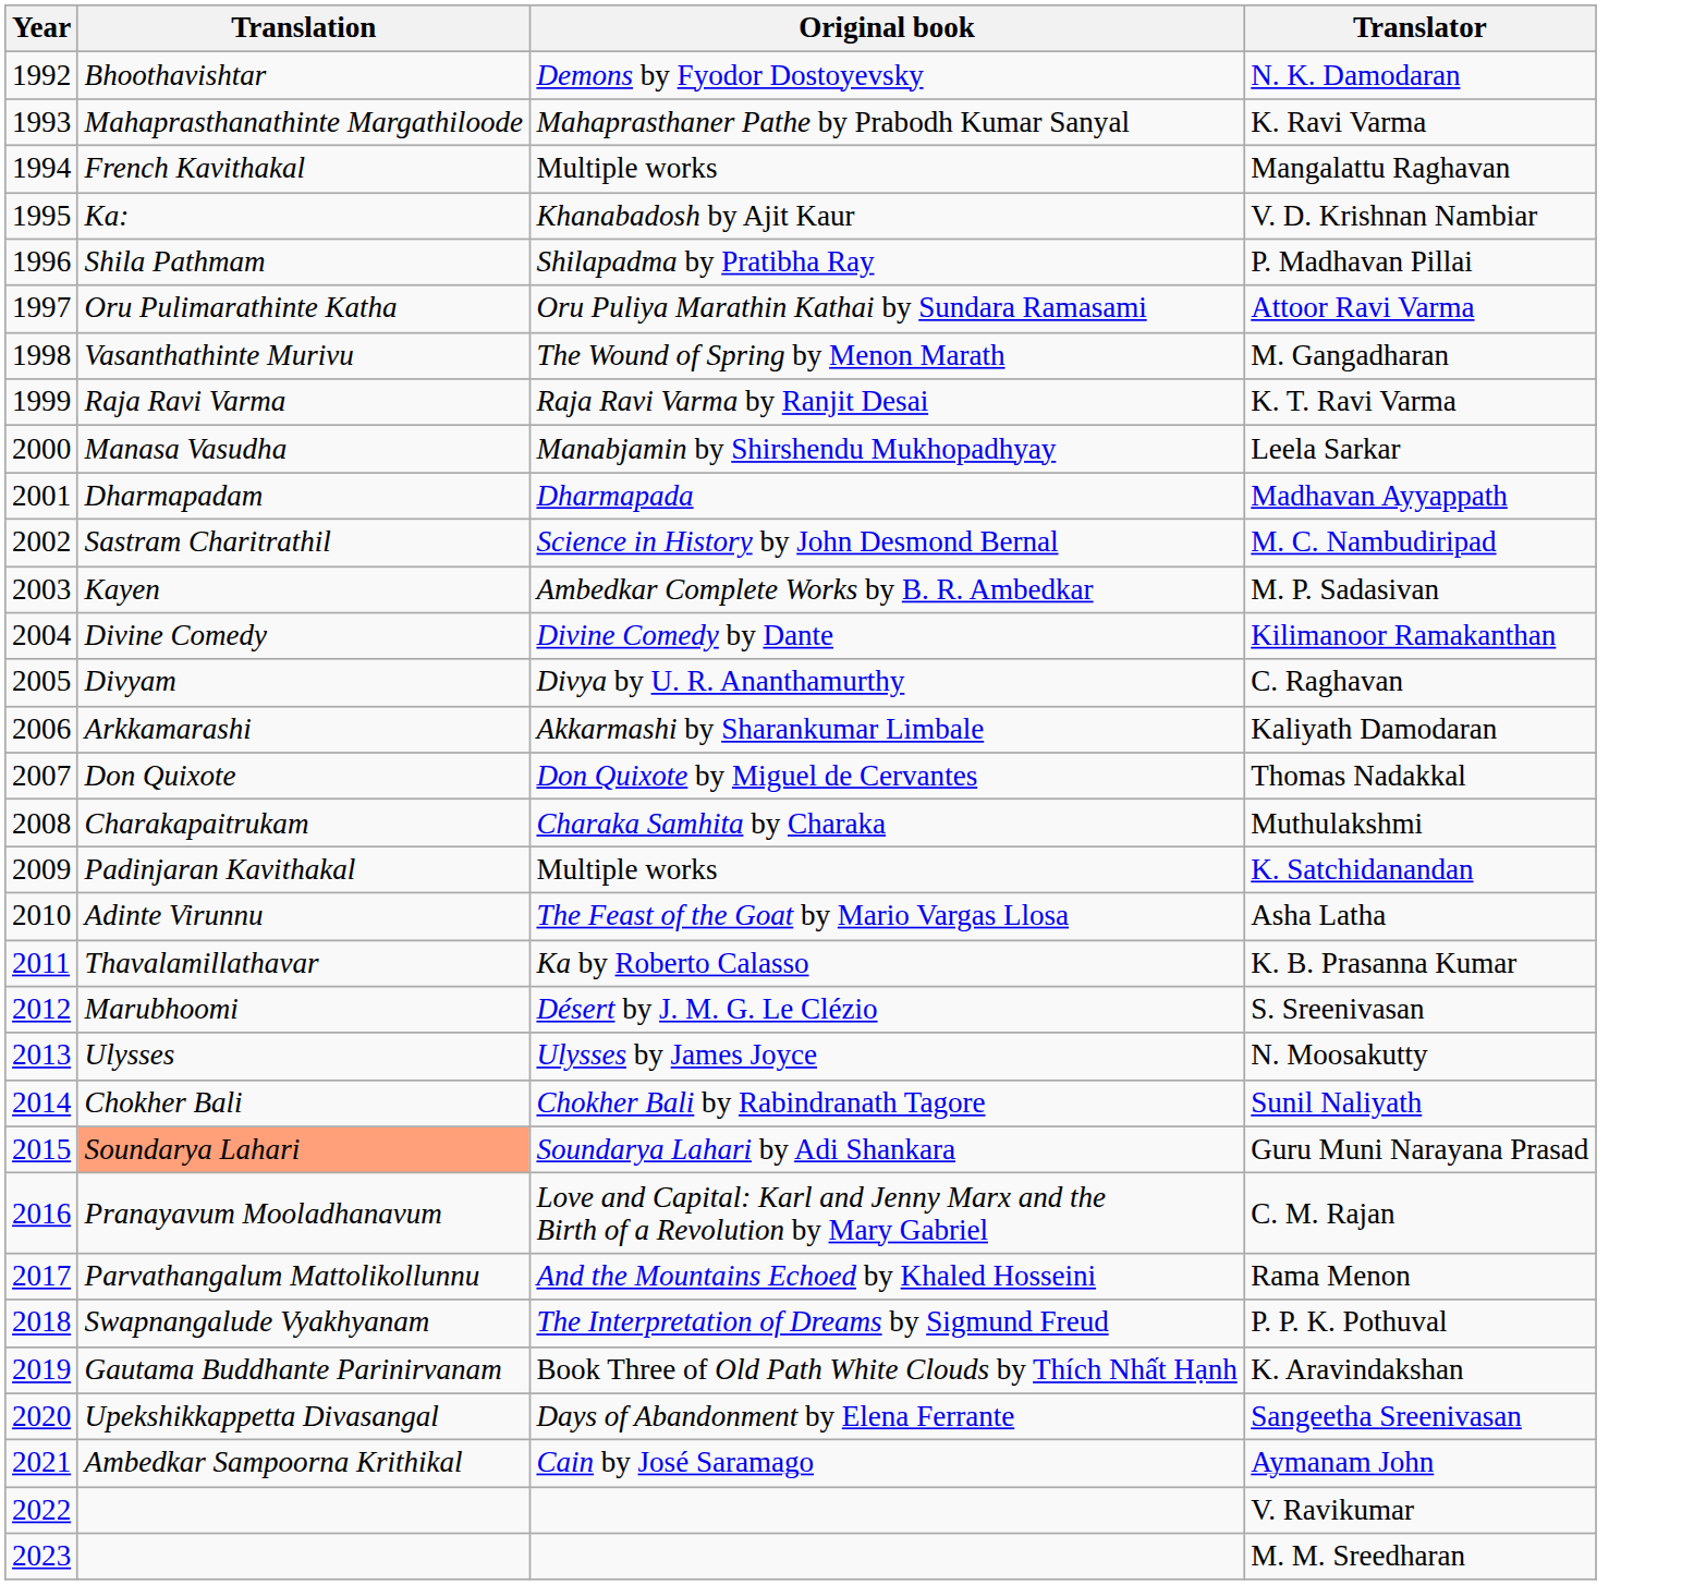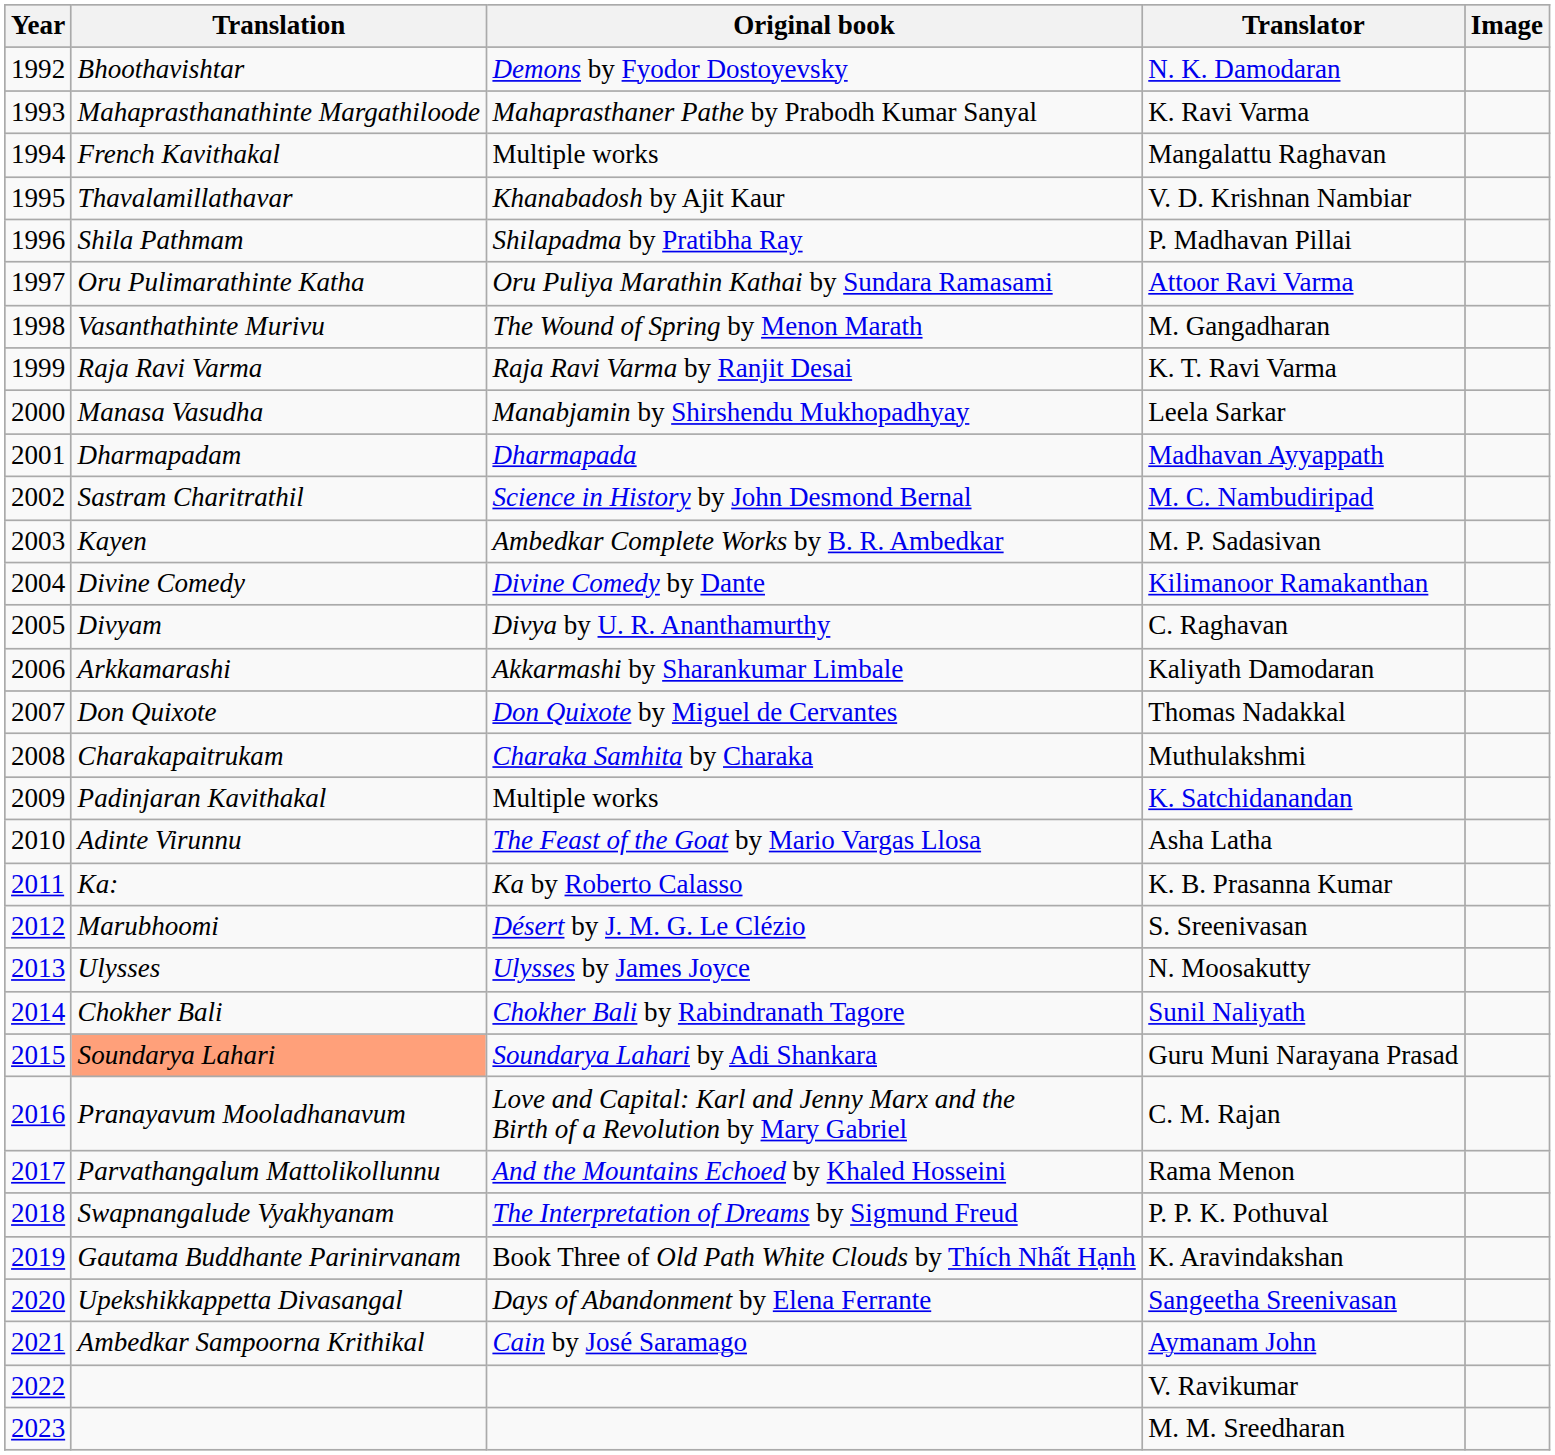 <table class="wikitable sortable">
 <tr>
 <th>Year</th>
 <th>Translation</th>
 <th>Original book</th>
 <th>Translator</th>
+<th>Image</th>
 </tr>
 <tr>
 <td>1992</td>
 <td><em>Bhoothavishtar</em></td>
 <td><em><a href='#'>Demons</a></em> by <a href='#'>Fyodor Dostoyevsky</a></td>
 <td><a href='#'>N. K. Damodaran</a></td>
+<td></td>
 </tr>
 <tr>
 <td>1993</td>
 <td><em>Mahaprasthanathinte Margathiloode</em></td>
 <td><em>Mahaprasthaner Pathe</em> by Prabodh Kumar Sanyal</td>
 <td>K. Ravi Varma</td>
+<td></td>
 </tr>
 <tr>
 <td>1994</td>
 <td><em>French Kavithakal</em></td>
 <td>Multiple works</td>
 <td>Mangalattu Raghavan</td>
+<td></td>
 </tr>
 <tr>
 <td>1995</td>
-<td><em>Ka:</em></td>
+<td><em>Thavalamillathavar</em></td>
 <td><em>Khanabadosh</em> by Ajit Kaur</td>
 <td>V. D. Krishnan Nambiar</td>
+<td></td>
 </tr>
 <tr>
 <td>1996</td>
 <td><em>Shila Pathmam</em></td>
 <td><em>Shilapadma</em> by <a href='#'>Pratibha Ray</a></td>
 <td>P. Madhavan Pillai</td>
+<td></td>
 </tr>
 <tr>
 <td>1997</td>
 <td><em>Oru Pulimarathinte Katha</em></td>
 <td><em>Oru Puliya Marathin Kathai</em> by <a href='#'>Sundara Ramasami</a></td>
 <td><a href='#'>Attoor Ravi Varma</a></td>
+<td></td>
 </tr>
 <tr>
 <td>1998</td>
 <td><em>Vasanthathinte Murivu</em></td>
 <td><em>The Wound of Spring</em> by <a href='#'>Menon Marath</a></td>
 <td>M. Gangadharan</td>
+<td></td>
 </tr>
 <tr>
 <td>1999</td>
 <td><em>Raja Ravi Varma</em></td>
 <td><em>Raja Ravi Varma</em> by <a href='#'>Ranjit Desai</a></td>
 <td>K. T. Ravi Varma</td>
+<td></td>
 </tr>
 <tr>
 <td>2000</td>
 <td><em>Manasa Vasudha</em></td>
 <td><em>Manabjamin</em> by <a href='#'>Shirshendu Mukhopadhyay</a></td>
 <td>Leela Sarkar</td>
+<td></td>
 </tr>
 <tr>
 <td>2001</td>
 <td><em>Dharmapadam</em></td>
 <td><em><a href='#'>Dharmapada</a></em></td>
 <td><a href='#'>Madhavan Ayyappath</a></td>
+<td></td>
 </tr>
 <tr>
 <td>2002</td>
 <td><em>Sastram Charitrathil</em></td>
 <td><em><a href='#'>Science in History</a></em> by <a href='#'>John Desmond Bernal</a></td>
 <td><a href='#'>M. C. Nambudiripad</a></td>
+<td></td>
 </tr>
 <tr>
 <td>2003</td>
 <td><em>Kayen</em></td>
 <td><em>Ambedkar Complete Works</em> by <a href='#'>B. R. Ambedkar</a></td>
 <td>M. P. Sadasivan</td>
+<td></td>
 </tr>
 <tr>
 <td>2004</td>
 <td><em>Divine Comedy</em></td>
 <td><em><a href='#'>Divine Comedy</a></em> by <a href='#'>Dante</a></td>
 <td><a href='#'>Kilimanoor Ramakanthan</a></td>
+<td></td>
 </tr>
 <tr>
 <td>2005</td>
 <td><em>Divyam</em></td>
 <td><em>Divya</em> by <a href='#'>U. R. Ananthamurthy</a></td>
 <td>C. Raghavan</td>
+<td></td>
 </tr>
 <tr>
 <td>2006</td>
 <td><em>Arkkamarashi</em></td>
 <td><em>Akkarmashi</em> by <a href='#'>Sharankumar Limbale</a></td>
 <td>Kaliyath Damodaran</td>
+<td></td>
 </tr>
 <tr>
 <td>2007</td>
 <td><em>Don Quixote</em></td>
 <td><em><a href='#'>Don Quixote</a></em> by <a href='#'>Miguel de Cervantes</a></td>
 <td>Thomas Nadakkal</td>
+<td></td>
 </tr>
 <tr>
 <td>2008</td>
 <td><em>Charakapaitrukam</em></td>
 <td><em><a href='#'>Charaka Samhita</a></em> by <a href='#'>Charaka</a></td>
 <td>Muthulakshmi</td>
+<td></td>
 </tr>
 <tr>
 <td>2009</td>
 <td><em>Padinjaran Kavithakal</em></td>
 <td>Multiple works</td>
 <td><a href='#'>K. Satchidanandan</a></td>
+<td></td>
 </tr>
 <tr>
 <td>2010</td>
 <td><em>Adinte Virunnu</em></td>
 <td><em><a href='#'>The Feast of the Goat</a></em> by <a href='#'>Mario Vargas Llosa</a></td>
 <td>Asha Latha</td>
+<td></td>
 </tr>
 <tr>
 <td><a href='#'>2011</a></td>
-<td><em>Thavalamillathavar</em></td>
+<td><em>Ka:</em></td>
 <td><em>Ka</em> by <a href='#'>Roberto Calasso</a></td>
 <td>K. B. Prasanna Kumar</td>
+<td></td>
 </tr>
 <tr>
 <td><a href='#'>2012</a></td>
 <td><em>Marubhoomi</em></td>
 <td><em><a href='#'>Désert</a></em> by <a href='#'>J. M. G. Le Clézio</a></td>
 <td>S. Sreenivasan</td>
+<td></td>
 </tr>
 <tr>
 <td><a href='#'>2013</a></td>
 <td><em>Ulysses</em></td>
 <td><em><a href='#'>Ulysses</a></em> by <a href='#'>James Joyce</a></td>
 <td>N. Moosakutty</td>
+<td></td>
 </tr>
 <tr>
 <td><a href='#'>2014</a></td>
 <td><em>Chokher Bali</em></td>
 <td><em><a href='#'>Chokher Bali</a></em> by <a href='#'>Rabindranath Tagore</a></td>
 <td><a href='#'>Sunil Naliyath</a></td>
+<td></td>
 </tr>
 <tr>
 <td><a href='#'>2015</a></td>
 <td style="background: lightsalmon;"><em>Soundarya Lahari</em></td>
 <td><em><a href='#'>Soundarya Lahari</a></em> by <a href='#'>Adi Shankara</a></td>
 <td>Guru Muni Narayana Prasad</td>
+<td></td>
 </tr>
 <tr>
 <td><a href='#'>2016</a></td>
 <td><em>Pranayavum Mooladhanavum</em></td>
 <td><em>Love and Capital: Karl and Jenny Marx and the<br>Birth of a Revolution</em> by <a href='#'>Mary Gabriel</a></td>
 <td>C. M. Rajan</td>
+<td></td>
 </tr>
 <tr>
 <td><a href='#'>2017</a></td>
 <td><em>Parvathangalum Mattolikollunnu</em></td>
 <td><em><a href='#'>And the Mountains Echoed</a></em> by <a href='#'>Khaled Hosseini</a></td>
 <td>Rama Menon</td>
+<td></td>
 </tr>
 <tr>
 <td><a href='#'>2018</a></td>
 <td><em>Swapnangalude Vyakhyanam</em></td>
 <td><em><a href='#'>The Interpretation of Dreams</a></em> by <a href='#'>Sigmund Freud</a></td>
 <td>P. P. K. Pothuval</td>
+<td></td>
 </tr>
 <tr>
 <td><a href='#'>2019</a></td>
 <td><em>Gautama Buddhante Parinirvanam</em></td>
 <td>Book Three of <em>Old Path White Clouds</em> by <a href='#'>Thích Nhất Hạnh</a></td>
 <td>K. Aravindakshan</td>
+<td></td>
 </tr>
 <tr>
 <td><a href='#'>2020</a></td>
 <td><em>Upekshikkappetta Divasangal </em></td>
 <td><em>Days of Abandonment</em> by <a href='#'>Elena Ferrante</a></td>
 <td><a href='#'>Sangeetha Sreenivasan</a></td>
+<td></td>
 </tr>
 <tr>
 <td><a href='#'>2021</a></td>
 <td><em>Ambedkar Sampoorna Krithikal</em></td>
 <td><em><a href='#'>Cain</a></em> by <a href='#'>José Saramago</a></td>
 <td><a href='#'>Aymanam John</a></td>
+<td></td>
 </tr>
 <tr>
 <td><a href='#'>2022</a></td>
 <td></td>
 <td></td>
 <td>V. Ravikumar</td>
+<td></td>
 </tr>
 <tr>
 <td><a href='#'>2023</a></td>
 <td></td>
 <td></td>
 <td>M. M. Sreedharan</td>
+<td></td>
 </tr>
 </table>
